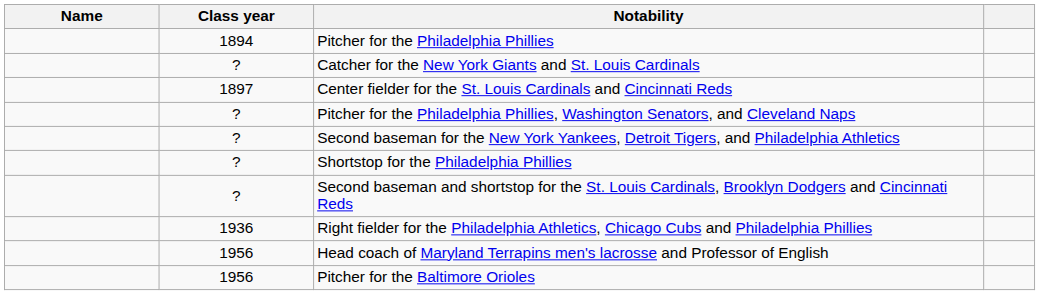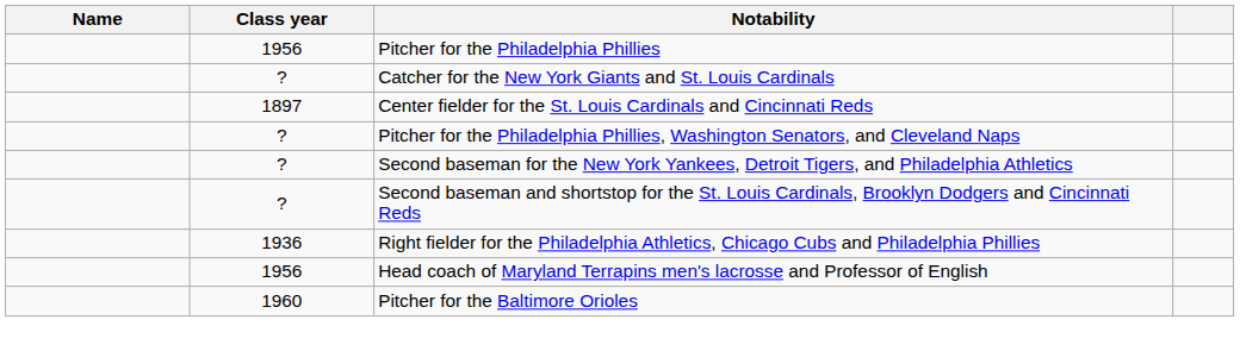 <table class="wikitable sortable" style="width:85%">
 <tr>
 <th style="width:15%;" scope="col">Name</th>
 <th style="width:15%;" scope="col">Class year</th>
 <th style="width:*;" class="unsortable" scope="col">Notability</th>
 <th style="width:5%;" class="unsortable" scope="col"></th>
 </tr>
 <tr>
 <td></td>
-<td style="text-align:center;">1894</td>
+<td style="text-align:center;">1956</td>
 <td>Pitcher for the <a href='#'>Philadelphia Phillies</a></td>
 <td style="text-align:center;"></td>
 </tr>
 <tr>
 <td></td>
 <td style="text-align:center;">?</td>
 <td>Catcher for the <a href='#'>New York Giants</a> and <a href='#'>St. Louis Cardinals</a></td>
 <td style="text-align:center;"></td>
 </tr>
 <tr>
 <td></td>
 <td style="text-align:center;">1897</td>
 <td>Center fielder for the <a href='#'>St. Louis Cardinals</a> and <a href='#'>Cincinnati Reds</a></td>
 <td style="text-align:center;"></td>
 </tr>
 <tr>
 <td></td>
 <td style="text-align:center;">?</td>
 <td>Pitcher for the <a href='#'>Philadelphia Phillies</a>, <a href='#'>Washington Senators</a>, and <a href='#'>Cleveland Naps</a></td>
 <td style="text-align:center;"></td>
 </tr>
 <tr>
 <td></td>
 <td style="text-align:center;">?</td>
 <td>Second baseman for the <a href='#'>New York Yankees</a>, <a href='#'>Detroit Tigers</a>, and <a href='#'>Philadelphia Athletics</a></td>
 <td style="text-align:center;"></td>
 </tr>
 <tr>
 <td></td>
 <td style="text-align:center;">?</td>
-<td>Shortstop for the <a href='#'>Philadelphia Phillies</a></td>
-<td style="text-align:center;"></td>
-</tr>
-<tr>
-<td></td>
-<td style="text-align:center;">?</td>
 <td>Second baseman and shortstop for the <a href='#'>St. Louis Cardinals</a>, <a href='#'>Brooklyn Dodgers</a> and <a href='#'>Cincinnati Reds</a></td>
 <td style="text-align:center;"></td>
 </tr>
 <tr>
 <td></td>
 <td style="text-align:center;">1936</td>
 <td>Right fielder for the <a href='#'>Philadelphia Athletics</a>, <a href='#'>Chicago Cubs</a> and <a href='#'>Philadelphia Phillies</a></td>
 <td style="text-align:center;"></td>
 </tr>
 <tr>
 <td></td>
 <td style="text-align:center;">1956</td>
 <td>Head coach of <a href='#'>Maryland Terrapins men's lacrosse</a> and Professor of English</td>
 <td style="text-align:center;"></td>
 </tr>
 <tr>
 <td></td>
-<td style="text-align:center;">1956</td>
+<td style="text-align:center;">1960</td>
 <td>Pitcher for the <a href='#'>Baltimore Orioles</a></td>
 <td style="text-align:center;"></td>
 </tr>
 </table>
